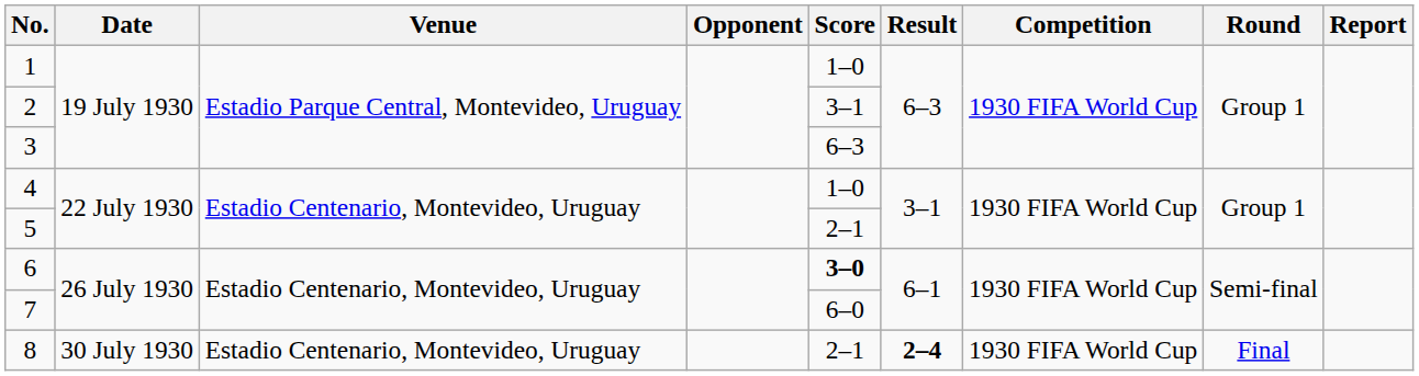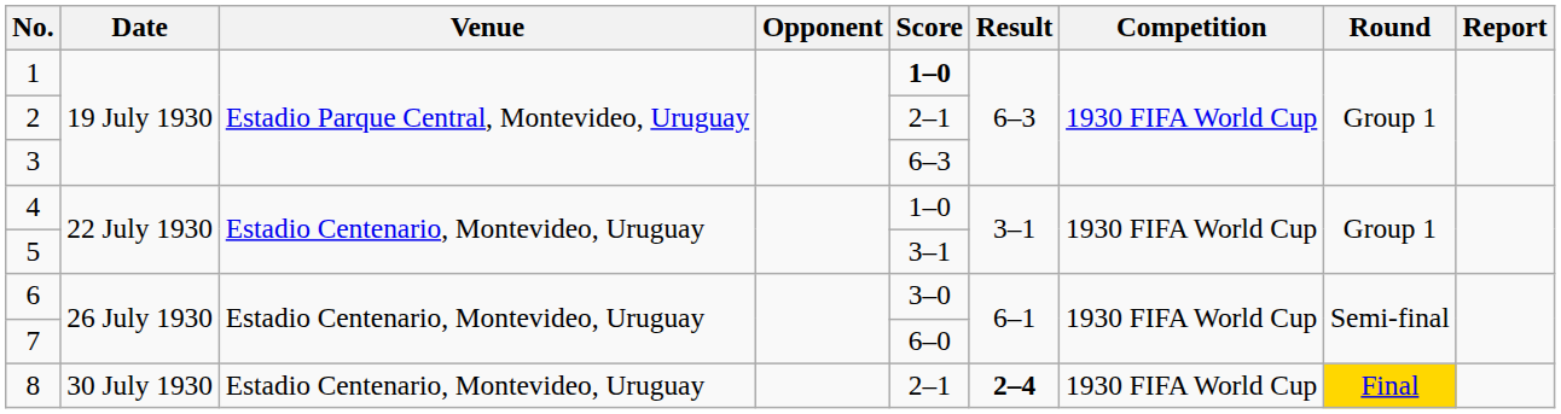 <table class="wikitable sortable">
 <tr>
 <th scope="col">No.</th>
 <th scope="col">Date</th>
 <th scope="col">Venue</th>
 <th scope="col">Opponent</th>
 <th scope="col">Score</th>
 <th scope="col">Result</th>
 <th scope="col">Competition</th>
 <th scope="col">Round</th>
 <th scope="col">Report</th>
 </tr>
 <tr>
 <td align="center">1</td>
 <td rowspan="3">19 July 1930</td>
 <td rowspan="3"><a href='#'>Estadio Parque Central</a>, Montevideo, <a href='#'>Uruguay</a></td>
 <td rowspan="3"></td>
-<td align="center">1–0</td>
+<td align="center"><strong>1–0</strong></td>
 <td rowspan="3" align="center">6–3</td>
 <td rowspan="3"><a href='#'>1930 FIFA World Cup</a></td>
 <td rowspan="3" align="center">Group 1</td>
 <td rowspan="3" align="center"></td>
 </tr>
 <tr>
 <td align="center">2</td>
-<td align="center">3–1</td>
+<td align="center">2–1</td>
 </tr>
 <tr>
 <td align="center">3</td>
 <td align="center">6–3</td>
 </tr>
 <tr>
 <td align="center">4</td>
 <td rowspan="2">22 July 1930</td>
 <td rowspan="2"><a href='#'>Estadio Centenario</a>, Montevideo, Uruguay</td>
 <td rowspan="2"></td>
 <td align="center">1–0</td>
 <td rowspan="2" align="center">3–1</td>
 <td rowspan="2">1930 FIFA World Cup</td>
 <td rowspan="2" align="center">Group 1</td>
 <td rowspan="2" align="center"></td>
 </tr>
 <tr>
 <td align="center">5</td>
-<td align="center">2–1</td>
+<td align="center">3–1</td>
 </tr>
 <tr>
 <td align="center">6</td>
 <td rowspan="2">26 July 1930</td>
 <td rowspan="2">Estadio Centenario, Montevideo, Uruguay</td>
 <td rowspan="2"></td>
-<td align="center"><strong>3–0</strong></td>
+<td align="center">3–0</td>
 <td rowspan="2" align="center">6–1</td>
 <td rowspan="2">1930 FIFA World Cup</td>
 <td rowspan="2" align="center">Semi-final</td>
 <td rowspan="2" align="center"></td>
 </tr>
 <tr>
 <td align="center">7</td>
 <td align="center">6–0</td>
 </tr>
 <tr>
 <td align="center">8</td>
 <td>30 July 1930</td>
 <td>Estadio Centenario, Montevideo, Uruguay</td>
 <td></td>
 <td align="center">2–1</td>
 <td align="center"><strong>2–4</strong></td>
 <td>1930 FIFA World Cup</td>
-<td align="center"><a href='#'>Final</a></td>
+<td align="center" style="background: gold;"><a href='#'>Final</a></td>
 <td align="center"></td>
 </tr>
 </table>
